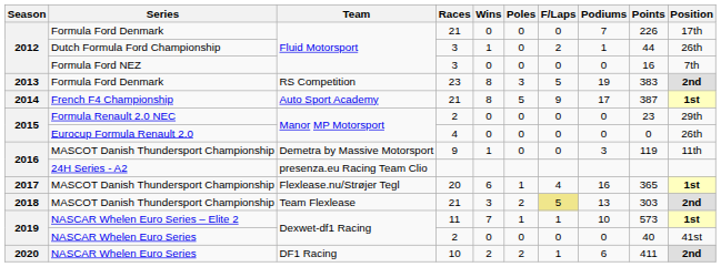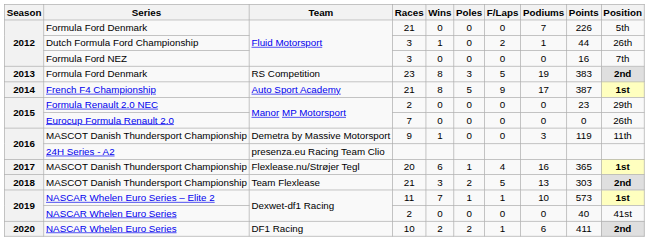 <table class="wikitable" style="font-size: 90%; text-align:center">
 <tr>
 <th>Season</th>
 <th>Series</th>
 <th>Team</th>
 <th>Races</th>
 <th>Wins</th>
 <th>Poles</th>
 <th>F/Laps</th>
 <th>Podiums</th>
 <th>Points</th>
 <th>Position</th>
 </tr>
 <tr>
 <th rowspan=3>2012</th>
 <td align=left>Formula Ford Denmark</td>
 <td align=left rowspan=3><a href='#'>Fluid Motorsport</a></td>
 <td>21</td>
 <td>0</td>
 <td>0</td>
 <td>0</td>
 <td>7</td>
 <td>226</td>
-<td>17th</td>
+<td>5th</td>
 </tr>
 <tr>
 <td align=left>Dutch Formula Ford Championship</td>
 <td>3</td>
 <td>1</td>
 <td>0</td>
 <td>2</td>
 <td>1</td>
 <td>44</td>
 <td>26th</td>
 </tr>
 <tr>
 <td align=left>Formula Ford NEZ</td>
 <td>3</td>
 <td>0</td>
 <td>0</td>
 <td>0</td>
 <td>0</td>
 <td>16</td>
 <td>7th</td>
 </tr>
 <tr>
 <th>2013</th>
 <td align=left>Formula Ford Denmark</td>
 <td align=left>RS Competition</td>
 <td>23</td>
 <td>8</td>
 <td>3</td>
 <td>5</td>
 <td>19</td>
 <td>383</td>
 <td style="background:#DFDFDF;"><strong>2nd</strong></td>
 </tr>
 <tr>
 <th>2014</th>
 <td align=left><a href='#'>French F4 Championship</a></td>
 <td align=left><a href='#'>Auto Sport Academy</a></td>
 <td>21</td>
 <td>8</td>
 <td>5</td>
 <td>9</td>
 <td>17</td>
 <td>387</td>
 <td style="background:#FFFFBF;"><strong>1st</strong></td>
 </tr>
 <tr>
 <th rowspan=2>2015</th>
 <td align=left><a href='#'>Formula Renault 2.0 NEC</a></td>
 <td align=left rowspan=2><a href='#'>Manor</a> <a href='#'>MP Motorsport</a></td>
 <td>2</td>
 <td>0</td>
 <td>0</td>
 <td>0</td>
 <td>0</td>
 <td>23</td>
 <td>29th</td>
 </tr>
 <tr>
 <td align=left><a href='#'>Eurocup Formula Renault 2.0</a></td>
-<td>4</td>
+<td>7</td>
 <td>0</td>
 <td>0</td>
 <td>0</td>
 <td>0</td>
 <td>0</td>
 <td>26th</td>
 </tr>
 <tr>
 <th rowspan="2">2016</th>
 <td align=left>MASCOT Danish Thundersport Championship</td>
 <td align=left>Demetra by Massive Motorsport</td>
 <td>9</td>
 <td>1</td>
 <td>0</td>
 <td>0</td>
 <td>3</td>
 <td>119</td>
 <td>11th</td>
 </tr>
 <tr>
 <td align=left><a href='#'>24H Series - A2</a></td>
 <td align=left>presenza.eu Racing Team Clio</td>
 <td></td>
 <td></td>
 <td></td>
 <td></td>
 <td></td>
 <td></td>
 <td></td>
 </tr>
 <tr>
 <th>2017</th>
 <td align=left>MASCOT Danish Thundersport Championship</td>
 <td align=left>Flexlease.nu/Strøjer Tegl</td>
 <td>20</td>
 <td>6</td>
 <td>1</td>
 <td>4</td>
 <td>16</td>
 <td>365</td>
 <td style="background:#FFFFBF;"><strong>1st</strong></td>
 </tr>
 <tr>
 <th>2018</th>
 <td align=left>MASCOT Danish Thundersport Championship</td>
 <td align=left>Team Flexlease</td>
 <td>21</td>
 <td>3</td>
 <td>2</td>
-<td style="background: khaki;">5</td>
+<td>5</td>
 <td>13</td>
 <td>303</td>
 <td style="background:#DFDFDF;"><strong>2nd</strong></td>
 </tr>
 <tr>
 <th rowspan=2>2019</th>
 <td align=left><a href='#'>NASCAR Whelen Euro Series – Elite 2</a></td>
 <td align=left rowspan=2>Dexwet-df1 Racing</td>
 <td>11</td>
 <td>7</td>
 <td>1</td>
 <td>1</td>
 <td>10</td>
 <td>573</td>
 <td style="background:#FFFFBF;"><strong>1st</strong></td>
 </tr>
 <tr>
 <td align=left><a href='#'>NASCAR Whelen Euro Series</a></td>
 <td>2</td>
 <td>0</td>
 <td>0</td>
 <td>0</td>
 <td>0</td>
 <td>40</td>
 <td>41st</td>
 </tr>
 <tr>
 <th>2020</th>
 <td align=left><a href='#'>NASCAR Whelen Euro Series</a></td>
 <td align=left>DF1 Racing</td>
 <td>10</td>
 <td>2</td>
 <td>2</td>
 <td>1</td>
 <td>6</td>
 <td>411</td>
 <td style="background:#DFDFDF;"><strong>2nd</strong></td>
 </tr>
 </table>
